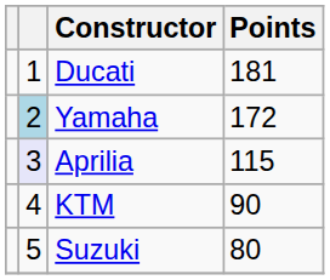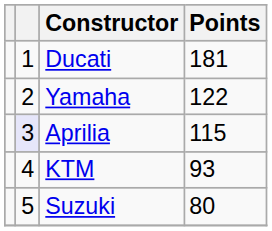 <table class="wikitable" style="font-size: 85%;">
 <tr>
 <th></th>
 <th></th>
 <th>Constructor</th>
 <th>Points</th>
 </tr>
 <tr>
 <td></td>
 <td align=center>1</td>
 <td> <a href='#'>Ducati</a></td>
 <td align=left>181</td>
 </tr>
 <tr>
 <td></td>
-<td align=center style="background: lightblue;">2</td>
+<td align=center>2</td>
 <td> <a href='#'>Yamaha</a></td>
-<td align=left>172</td>
+<td align=left>122</td>
 </tr>
 <tr>
 <td></td>
 <td align=center style="background: lavender;">3</td>
 <td> <a href='#'>Aprilia</a></td>
 <td align=left>115</td>
 </tr>
 <tr>
 <td></td>
 <td align=center>4</td>
 <td> <a href='#'>KTM</a></td>
-<td align=left>90</td>
+<td align=left>93</td>
 </tr>
 <tr>
 <td></td>
 <td align=center>5</td>
 <td> <a href='#'>Suzuki</a></td>
 <td align=left>80</td>
 </tr>
 <tr>
 </tr>
 </table>
